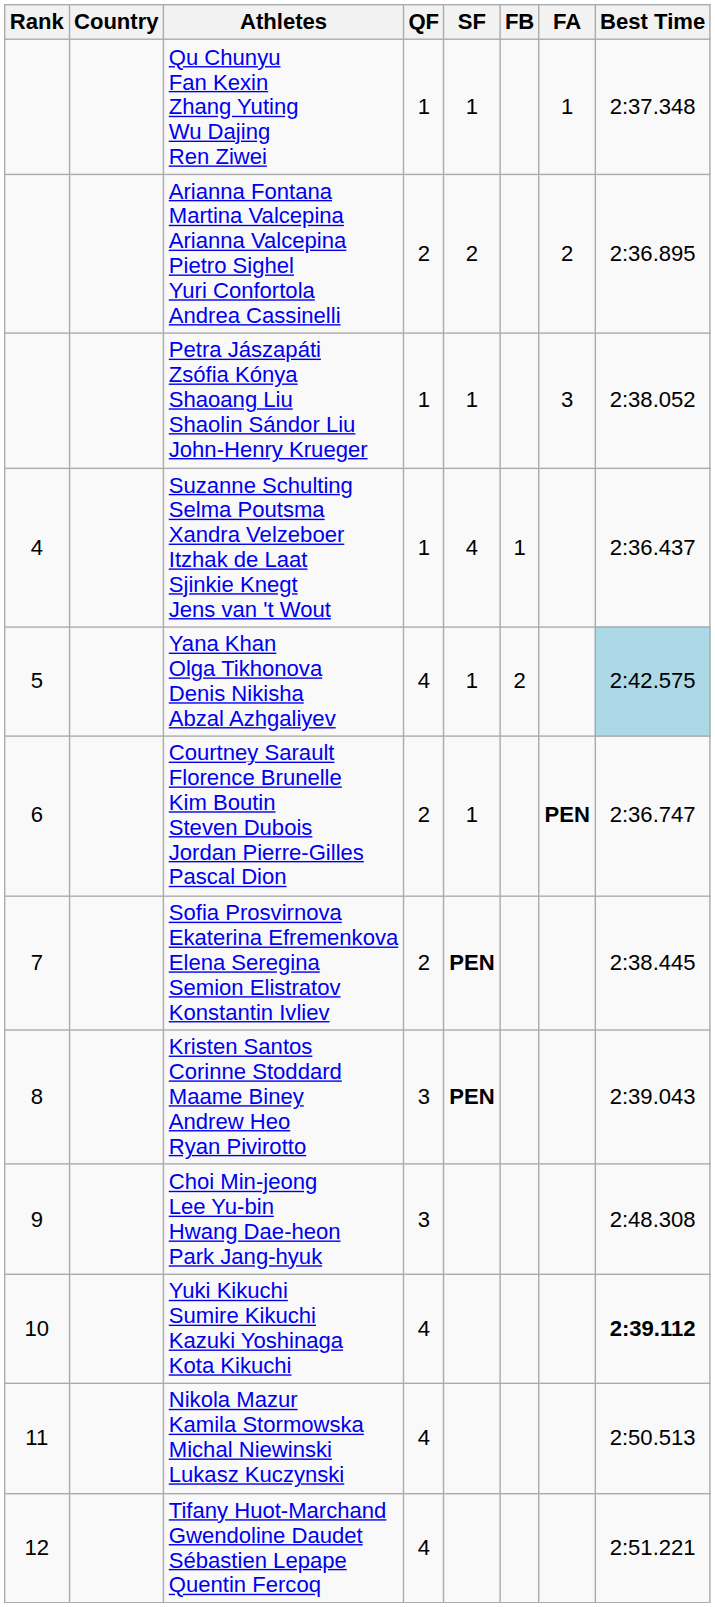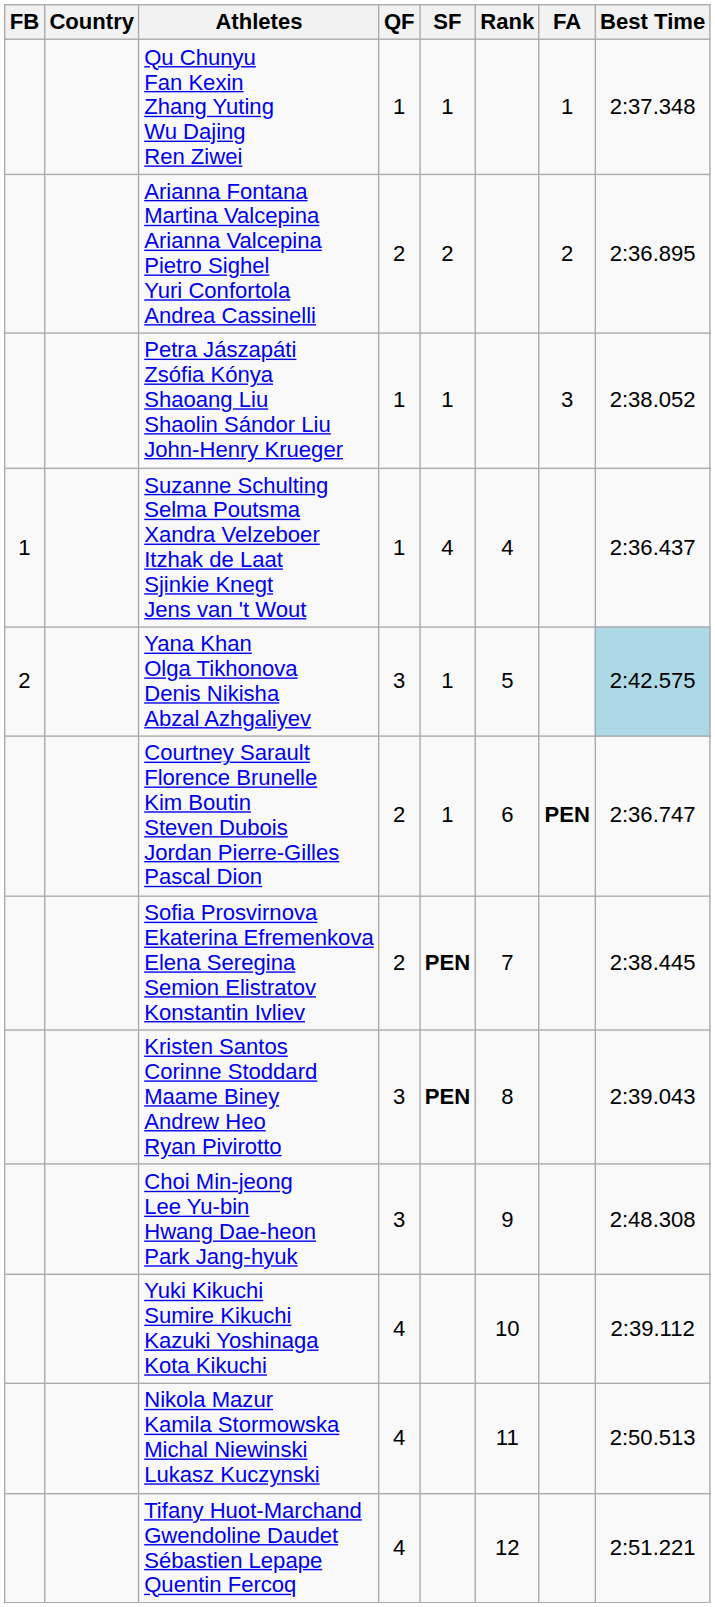 <table class="wikitable sortable" style="text-align:center">
 <tr>
-<th>Rank</th>
+<th>FB</th>
 <th>Country</th>
 <th>Athletes</th>
 <th>QF</th>
 <th>SF</th>
-<th>FB</th>
+<th>Rank</th>
 <th>FA</th>
 <th>Best Time</th>
 </tr>
 <tr>
 <td></td>
 <td align=left></td>
 <td align=left><a href='#'>Qu Chunyu</a><br><a href='#'>Fan Kexin</a><br><a href='#'>Zhang Yuting</a><br><a href='#'>Wu Dajing</a><br><a href='#'>Ren Ziwei</a></td>
 <td>1</td>
 <td>1</td>
 <td></td>
 <td>1</td>
 <td>2:37.348</td>
 </tr>
 <tr>
 <td></td>
 <td align=left></td>
 <td align=left><a href='#'>Arianna Fontana</a><br><a href='#'>Martina Valcepina</a><br><a href='#'>Arianna Valcepina</a><br><a href='#'>Pietro Sighel</a><br><a href='#'>Yuri Confortola</a><br><a href='#'>Andrea Cassinelli</a></td>
 <td>2</td>
 <td>2</td>
 <td></td>
 <td>2</td>
 <td>2:36.895</td>
 </tr>
 <tr>
 <td></td>
 <td align=left></td>
 <td align=left><a href='#'>Petra Jászapáti</a><br><a href='#'>Zsófia Kónya</a><br><a href='#'>Shaoang Liu</a><br><a href='#'>Shaolin Sándor Liu</a><br><a href='#'>John-Henry Krueger</a></td>
 <td>1</td>
 <td>1</td>
 <td></td>
 <td>3</td>
 <td>2:38.052</td>
 </tr>
 <tr>
-<td>4</td>
+<td>1</td>
 <td align=left></td>
 <td align=left><a href='#'>Suzanne Schulting</a><br><a href='#'>Selma Poutsma</a><br><a href='#'>Xandra Velzeboer</a><br><a href='#'>Itzhak de Laat</a><br><a href='#'>Sjinkie Knegt</a><br><a href='#'>Jens van 't Wout</a></td>
 <td>1</td>
 <td>4</td>
-<td>1</td>
+<td>4</td>
 <td></td>
 <td>2:36.437</td>
 </tr>
 <tr>
-<td>5</td>
+<td>2</td>
 <td align=left></td>
 <td align=left><a href='#'>Yana Khan</a><br><a href='#'>Olga Tikhonova</a><br><a href='#'>Denis Nikisha</a><br><a href='#'>Abzal Azhgaliyev</a></td>
-<td>4</td>
+<td>3</td>
 <td>1</td>
-<td>2</td>
+<td>5</td>
 <td></td>
 <td style="background: lightblue;">2:42.575</td>
 </tr>
 <tr>
-<td>6</td>
+<td></td>
 <td align=left></td>
 <td align=left><a href='#'>Courtney Sarault</a><br><a href='#'>Florence Brunelle</a><br><a href='#'>Kim Boutin</a><br><a href='#'>Steven Dubois</a><br><a href='#'>Jordan Pierre-Gilles</a><br><a href='#'>Pascal Dion</a></td>
 <td>2</td>
 <td>1</td>
-<td></td>
+<td>6</td>
 <td><strong>PEN</strong></td>
 <td>2:36.747</td>
 </tr>
 <tr>
-<td>7</td>
+<td></td>
 <td align=left></td>
 <td align=left><a href='#'>Sofia Prosvirnova</a><br><a href='#'>Ekaterina Efremenkova</a><br><a href='#'>Elena Seregina</a><br><a href='#'>Semion Elistratov</a><br><a href='#'>Konstantin Ivliev</a></td>
 <td>2</td>
 <td><strong>PEN</strong></td>
-<td></td>
+<td>7</td>
 <td></td>
 <td>2:38.445</td>
 </tr>
 <tr>
-<td>8</td>
+<td></td>
 <td align=left></td>
 <td align=left><a href='#'>Kristen Santos</a><br><a href='#'>Corinne Stoddard</a><br><a href='#'>Maame Biney</a><br><a href='#'>Andrew Heo</a><br><a href='#'>Ryan Pivirotto</a></td>
 <td>3</td>
 <td><strong>PEN</strong></td>
-<td></td>
+<td>8</td>
 <td></td>
 <td>2:39.043</td>
 </tr>
 <tr>
-<td>9</td>
+<td></td>
 <td align=left></td>
 <td align=left><a href='#'>Choi Min-jeong</a><br><a href='#'>Lee Yu-bin</a><br><a href='#'>Hwang Dae-heon</a><br><a href='#'>Park Jang-hyuk</a></td>
 <td>3</td>
 <td></td>
-<td></td>
+<td>9</td>
 <td></td>
 <td>2:48.308</td>
 </tr>
 <tr>
-<td>10</td>
+<td></td>
 <td align=left></td>
 <td align=left><a href='#'>Yuki Kikuchi</a><br><a href='#'>Sumire Kikuchi</a><br><a href='#'>Kazuki Yoshinaga</a><br><a href='#'>Kota Kikuchi</a></td>
 <td>4</td>
 <td></td>
+<td>10</td>
 <td></td>
-<td></td>
-<td><strong>2:39.112</strong></td>
+<td>2:39.112</td>
 </tr>
 <tr>
-<td>11</td>
+<td></td>
 <td align=left></td>
 <td align=left><a href='#'>Nikola Mazur</a><br><a href='#'>Kamila Stormowska</a><br><a href='#'>Michal Niewinski</a><br><a href='#'>Lukasz Kuczynski</a></td>
 <td>4</td>
 <td></td>
-<td></td>
+<td>11</td>
 <td></td>
 <td>2:50.513</td>
 </tr>
 <tr>
-<td>12</td>
+<td></td>
 <td align=left></td>
 <td align=left><a href='#'>Tifany Huot-Marchand</a><br><a href='#'>Gwendoline Daudet</a><br><a href='#'>Sébastien Lepape</a><br><a href='#'>Quentin Fercoq</a></td>
 <td>4</td>
 <td></td>
-<td></td>
+<td>12</td>
 <td></td>
 <td>2:51.221</td>
 </tr>
 </table>
